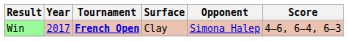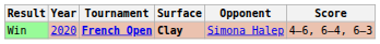 <table class="wikitable">
 <tr>
 <th>Result</th>
 <th>Year</th>
 <th>Tournament</th>
 <th>Surface</th>
 <th>Opponent</th>
 <th>Score</th>
 </tr>
 <tr bgcolor=EBC2AF>
 <td bgcolor=98FB98>Win</td>
-<td><a href='#'>2017</a></td>
+<td><a href='#'>2020</a></td>
 <td><strong><a href='#'>French Open</a></strong></td>
-<td>Clay</td>
+<td><strong>Clay</strong></td>
 <td> <a href='#'>Simona Halep</a></td>
 <td>4–6, 6–4, 6–3</td>
 </tr>
 </table>
